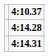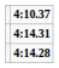 <table class="wikitable">
 <tr>
 <td></td>
 <td align=center><strong>4:10.37</strong></td>
 </tr>
 <tr>
 <td></td>
-<td align=center><strong>4:14.28</strong></td>
+<td align=center><strong>4:14.31</strong></td>
 </tr>
 <tr>
 <td></td>
-<td align=center><strong>4:14.31</strong></td>
+<td align=center><strong>4:14.28</strong></td>
 </tr>
 </table>
